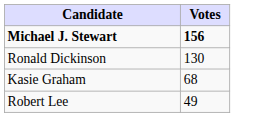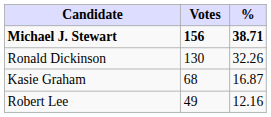 <table class="wikitable">
 <tr>
 <th style="background:#ddf; width:200px;">Candidate</th>
 <th style="background:#ddf; width:50px;">Votes</th>
+<th style="background:#ddf; width:30px;">%</th>
 </tr>
 <tr>
 <td><strong>Michael J. Stewart</strong></td>
 <td><strong>156</strong></td>
+<td><strong>38.71</strong></td>
 </tr>
 <tr>
 <td>Ronald Dickinson</td>
 <td>130</td>
+<td>32.26</td>
 </tr>
 <tr>
 <td>Kasie Graham</td>
 <td>68</td>
+<td>16.87</td>
 </tr>
 <tr>
 <td>Robert Lee</td>
 <td>49</td>
+<td>12.16</td>
 </tr>
 </table>
